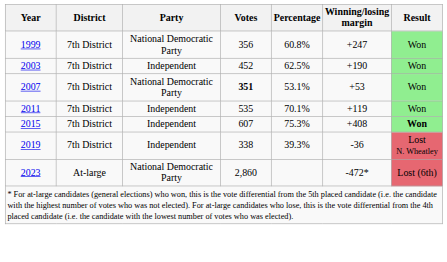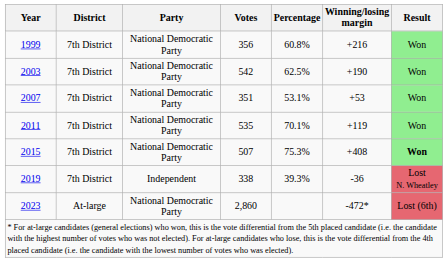 <table class="wikitable" style="margin: 1em auto 1em auto">
 <tr>
 <th align="center" width="75">Year</th>
 <th align="center" width="100">District</th>
 <th align="center" width="150">Party</th>
 <th align="center" width="75">Votes</th>
 <th align="center" width="75">Percentage</th>
 <th align="center" width="75">Winning/losing margin</th>
 <th align="center" width="75">Result</th>
 </tr>
 <tr>
 <td align="center"><a href='#'>1999</a></td>
 <td align="center">7th District</td>
 <td align="center">National Democratic Party</td>
 <td align="center">356</td>
 <td align="center">60.8%</td>
-<td align="center">+247</td>
+<td align="center">+216</td>
 <td align="center" style="background: #90EE90;">Won</td>
 </tr>
 <tr>
 <td align="center"><a href='#'>2003</a></td>
 <td align="center">7th District</td>
-<td align="center">Independent</td>
-<td align="center">452</td>
+<td align="center">National Democratic Party</td>
+<td align="center">542</td>
 <td align="center">62.5%</td>
 <td align="center">+190</td>
 <td align="center" style="background: #90EE90;">Won</td>
 </tr>
 <tr>
 <td align="center"><a href='#'>2007</a></td>
 <td align="center">7th District</td>
 <td align="center">National Democratic Party</td>
-<td align="center"><strong>351</strong></td>
+<td align="center">351</td>
 <td align="center">53.1%</td>
 <td align="center">+53</td>
 <td align="center" style="background: #90EE90;">Won</td>
 </tr>
 <tr>
 <td align="center"><a href='#'>2011</a></td>
 <td align="center">7th District</td>
-<td align="center">Independent</td>
+<td align="center">National Democratic Party</td>
 <td align="center">535</td>
 <td align="center">70.1%</td>
 <td align="center">+119</td>
 <td align="center" style="background: #90EE90;">Won</td>
 </tr>
 <tr>
 <td align="center"><a href='#'>2015</a></td>
 <td align="center">7th District</td>
-<td align="center">Independent</td>
-<td align="center">607</td>
+<td align="center">National Democratic Party</td>
+<td align="center">507</td>
 <td align="center">75.3%</td>
 <td align="center">+408</td>
 <td align="center" style="background: #90EE90;"><strong>Won</strong></td>
 </tr>
 <tr>
 <td align="center"><a href='#'>2019</a></td>
 <td align="center">7th District</td>
 <td align="center">Independent</td>
 <td align="center">338</td>
 <td align="center">39.3%</td>
 <td align="center">-36</td>
 <td align="center" style="background: #E66771;">Lost<br><small>N. Wheatley</small></td>
 </tr>
 <tr>
 <td align="center"><a href='#'>2023</a></td>
 <td align="center">At-large</td>
 <td align="center">National Democratic Party</td>
 <td align="center">2,860</td>
 <td align="center"></td>
 <td align="center">-472*</td>
 <td align="center" style="background: #E66771;">Lost (6th)</td>
 </tr>
 <tr>
 <td colspan=7><small>* For at-large candidates (general elections) who won, this is the vote differential from the 5th placed candidate (i.e. the candidate with the highest number of votes who was not elected). For at-large candidates who lose, this is the vote differential from the 4th placed candidate (i.e. the candidate with the lowest number of votes who was elected).</small></td>
 </tr>
 </table>
